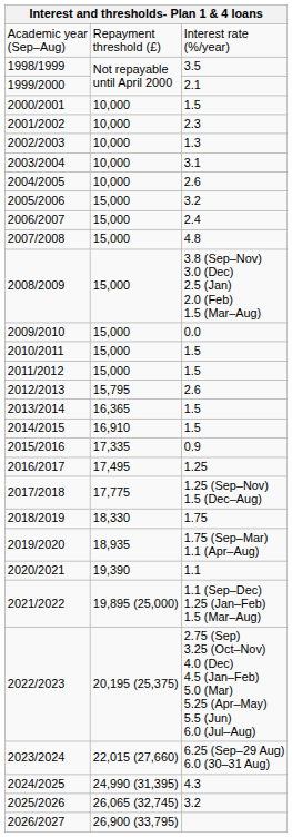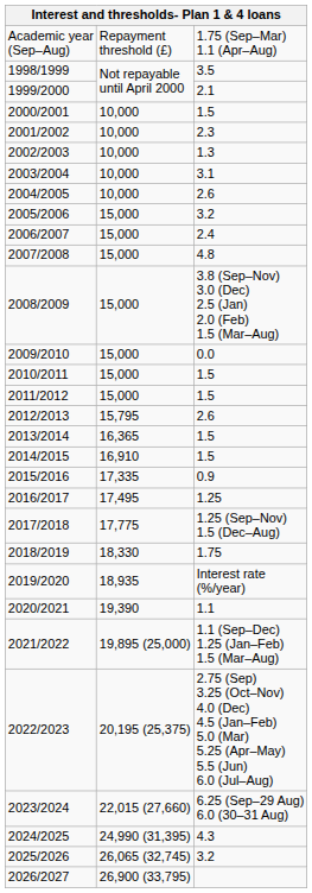 <table class="wikitable mw-collapsible mw-collapsed">
 <tr>
 <th colspan="3">Interest and thresholds- Plan 1 & 4 loans</th>
 </tr>
 <tr>
 <td>Academic year<br>(Sep–Aug)</td>
 <td>Repayment <br>threshold (£)</td>
-<td>Interest rate<br>(%/year)</td>
+<td>1.75 (Sep–Mar)<br>1.1 (Apr–Aug)</td>
 </tr>
 <tr>
 <td>1998/1999</td>
 <td rowspan="2">Not repayable<br>until April 2000</td>
 <td>3.5</td>
 </tr>
 <tr>
 <td>1999/2000</td>
 <td>2.1</td>
 </tr>
 <tr>
 <td>2000/2001</td>
 <td>10,000</td>
 <td>1.5</td>
 </tr>
 <tr>
 <td>2001/2002</td>
 <td>10,000</td>
 <td>2.3</td>
 </tr>
 <tr>
 <td>2002/2003</td>
 <td>10,000</td>
 <td>1.3</td>
 </tr>
 <tr>
 <td>2003/2004</td>
 <td>10,000</td>
 <td>3.1</td>
 </tr>
 <tr>
 <td>2004/2005</td>
 <td>10,000</td>
 <td>2.6</td>
 </tr>
 <tr>
 <td>2005/2006</td>
 <td>15,000</td>
 <td>3.2</td>
 </tr>
 <tr>
 <td>2006/2007</td>
 <td>15,000</td>
 <td>2.4</td>
 </tr>
 <tr>
 <td>2007/2008</td>
 <td>15,000</td>
 <td>4.8</td>
 </tr>
 <tr>
 <td>2008/2009</td>
 <td>15,000</td>
 <td>3.8 (Sep–Nov)<br>3.0 (Dec)<br>2.5 (Jan)<br>2.0 (Feb)<br>1.5 (Mar–Aug)</td>
 </tr>
 <tr>
 <td>2009/2010</td>
 <td>15,000</td>
 <td>0.0</td>
 </tr>
 <tr>
 <td>2010/2011</td>
 <td>15,000</td>
 <td>1.5</td>
 </tr>
 <tr>
 <td>2011/2012</td>
 <td>15,000</td>
 <td>1.5</td>
 </tr>
 <tr>
 <td>2012/2013</td>
 <td>15,795</td>
 <td>2.6</td>
 </tr>
 <tr>
 <td>2013/2014</td>
 <td>16,365</td>
 <td>1.5</td>
 </tr>
 <tr>
 <td>2014/2015</td>
 <td>16,910</td>
 <td>1.5</td>
 </tr>
 <tr>
 <td>2015/2016</td>
 <td>17,335</td>
 <td>0.9</td>
 </tr>
 <tr>
 <td>2016/2017</td>
 <td>17,495</td>
 <td>1.25</td>
 </tr>
 <tr>
 <td>2017/2018</td>
 <td>17,775</td>
 <td>1.25 (Sep–Nov)<br>1.5 (Dec–Aug)</td>
 </tr>
 <tr>
 <td>2018/2019</td>
 <td>18,330</td>
 <td>1.75</td>
 </tr>
 <tr>
 <td>2019/2020</td>
 <td>18,935</td>
-<td>1.75 (Sep–Mar)<br>1.1 (Apr–Aug)</td>
+<td>Interest rate<br>(%/year)</td>
 </tr>
 <tr>
 <td>2020/2021</td>
 <td>19,390</td>
 <td>1.1</td>
 </tr>
 <tr>
 <td>2021/2022</td>
 <td>19,895 (25,000)</td>
 <td>1.1 (Sep–Dec)<br>1.25 (Jan–Feb)<br>1.5 (Mar–Aug)</td>
 </tr>
 <tr>
 <td>2022/2023</td>
 <td>20,195 (25,375)</td>
 <td>2.75 (Sep)<br>3.25 (Oct–Nov)<br>4.0 (Dec)<br>4.5 (Jan–Feb)<br>5.0 (Mar)<br>5.25 (Apr–May)<br>5.5 (Jun)<br>6.0 (Jul–Aug)</td>
 </tr>
 <tr>
 <td>2023/2024</td>
 <td>22,015 (27,660)</td>
 <td>6.25 (Sep–29 Aug)<br>6.0 (30–31 Aug)</td>
 </tr>
 <tr>
 <td>2024/2025</td>
 <td>24,990 (31,395)</td>
 <td>4.3</td>
 </tr>
 <tr>
 <td>2025/2026</td>
 <td>26,065 (32,745)</td>
 <td>3.2</td>
 </tr>
 <tr>
 <td>2026/2027</td>
 <td>26,900 (33,795)</td>
 <td></td>
 </tr>
 </table>
